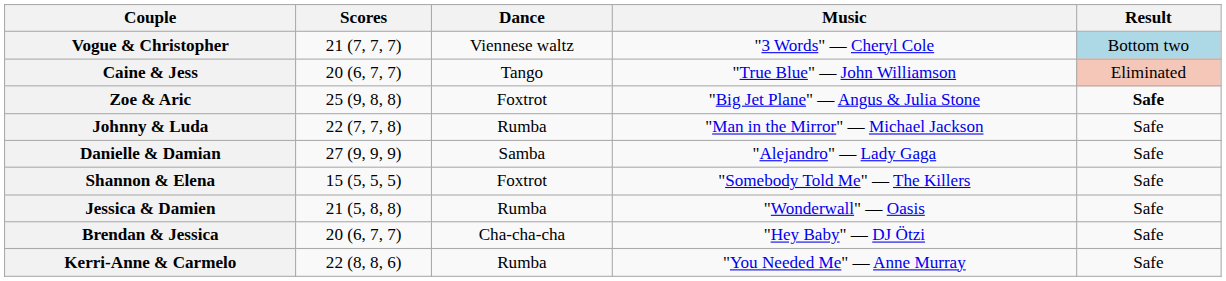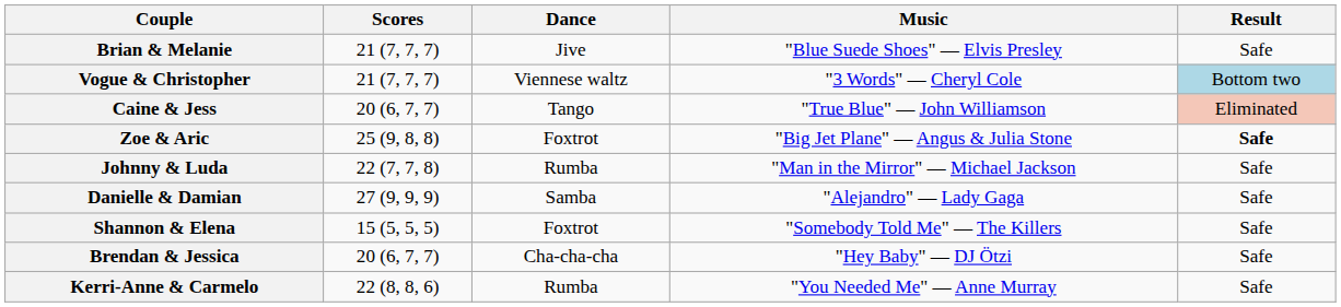 <table class="wikitable sortable" style="text-align:center; width: 90%">
 <tr>
 <th scope="col">Couple</th>
 <th scope="col">Scores</th>
 <th scope="col" class="unsortable">Dance</th>
 <th scope="col" class="unsortable">Music</th>
 <th scope="col" class="unsortable">Result</th>
+</tr>
+<tr>
+<th scope="row">Brian & Melanie</th>
+<td>21 (7, 7, 7)</td>
+<td>Jive</td>
+<td>"<a href='#'>Blue Suede Shoes</a>" — <a href='#'>Elvis Presley</a></td>
+<td>Safe</td>
 </tr>
 <tr>
 <th scope="row">Vogue & Christopher</th>
 <td>21 (7, 7, 7)</td>
 <td>Viennese waltz</td>
 <td>"<a href='#'>3 Words</a>" — <a href='#'>Cheryl Cole</a></td>
 <td bgcolor="lightblue">Bottom two</td>
 </tr>
 <tr>
 <th scope="row">Caine & Jess</th>
 <td>20 (6, 7, 7)</td>
 <td>Tango</td>
 <td>"<a href='#'>True Blue</a>" — <a href='#'>John Williamson</a></td>
 <td bgcolor="f4c7b8">Eliminated</td>
 </tr>
 <tr>
 <th scope="row">Zoe & Aric</th>
 <td>25 (9, 8, 8)</td>
 <td>Foxtrot</td>
 <td>"<a href='#'>Big Jet Plane</a>" — <a href='#'>Angus & Julia Stone</a></td>
 <td><strong>Safe</strong></td>
 </tr>
 <tr>
 <th scope="row">Johnny & Luda</th>
 <td>22 (7, 7, 8)</td>
 <td>Rumba</td>
 <td>"<a href='#'>Man in the Mirror</a>" — <a href='#'>Michael Jackson</a></td>
 <td>Safe</td>
 </tr>
 <tr>
 <th scope="row">Danielle & Damian</th>
 <td>27 (9, 9, 9)</td>
 <td>Samba</td>
 <td>"<a href='#'>Alejandro</a>" — <a href='#'>Lady Gaga</a></td>
 <td>Safe</td>
 </tr>
 <tr>
 <th scope="row">Shannon & Elena</th>
 <td>15 (5, 5, 5)</td>
 <td>Foxtrot</td>
 <td>"<a href='#'>Somebody Told Me</a>" — <a href='#'>The Killers</a></td>
 <td>Safe</td>
 </tr>
 <tr>
-<th scope="row">Jessica & Damien</th>
-<td>21 (5, 8, 8)</td>
-<td>Rumba</td>
-<td>"<a href='#'>Wonderwall</a>" — <a href='#'>Oasis</a></td>
-<td>Safe</td>
-</tr>
-<tr>
 <th scope="row">Brendan & Jessica</th>
 <td>20 (6, 7, 7)</td>
 <td>Cha-cha-cha</td>
 <td>"<a href='#'>Hey Baby</a>" — <a href='#'>DJ Ötzi</a></td>
 <td>Safe</td>
 </tr>
 <tr>
 <th scope="row">Kerri-Anne & Carmelo</th>
 <td>22 (8, 8, 6)</td>
 <td>Rumba</td>
 <td>"<a href='#'>You Needed Me</a>" — <a href='#'>Anne Murray</a></td>
 <td>Safe</td>
 </tr>
 </table>
